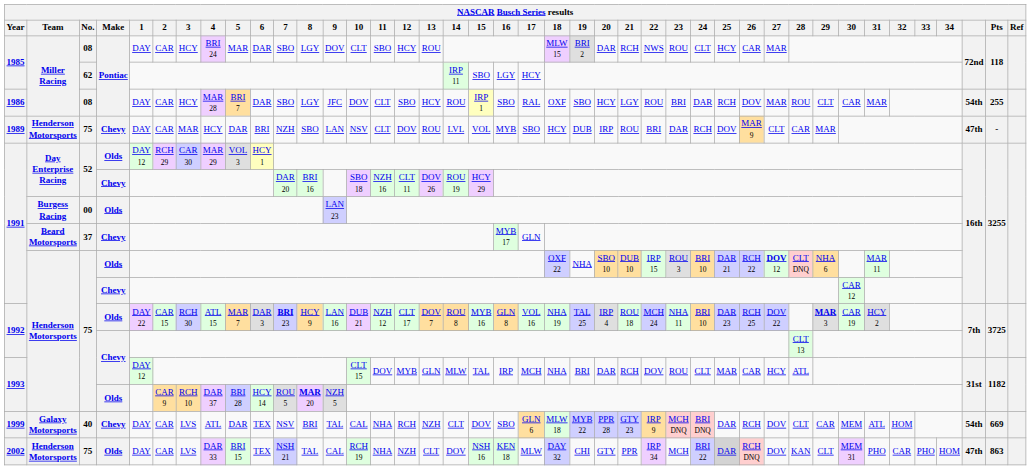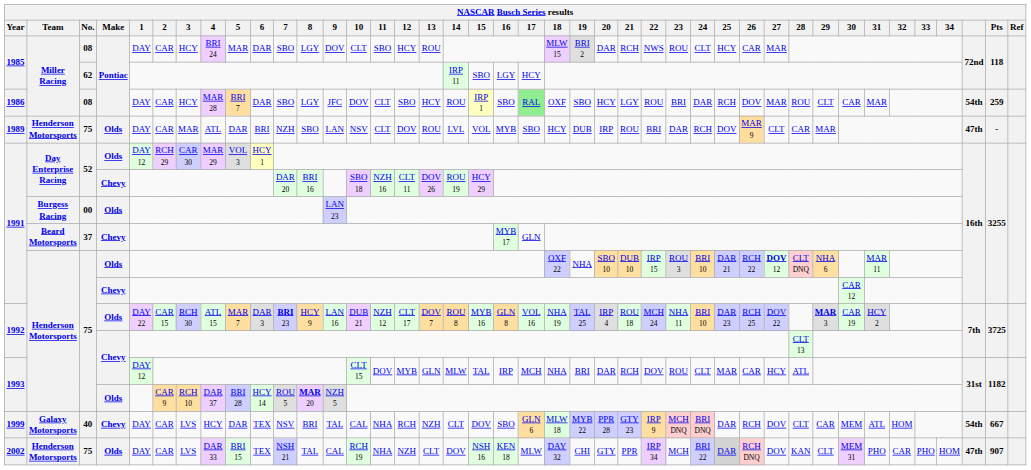 <table class="wikitable" style="text-align:center; font-size:75%">
 <tr>
 <th colspan=42><a href='#'>NASCAR</a> <a href='#'>Busch Series</a> results</th>
 </tr>
 <tr>
 <th>Year</th>
 <th>Team</th>
 <th>No.</th>
 <th>Make</th>
 <th>1</th>
 <th>2</th>
 <th>3</th>
 <th>4</th>
 <th>5</th>
 <th>6</th>
 <th>7</th>
 <th>8</th>
 <th>9</th>
 <th>10</th>
 <th>11</th>
 <th>12</th>
 <th>13</th>
 <th>14</th>
 <th>15</th>
 <th>16</th>
 <th>17</th>
 <th>18</th>
 <th>19</th>
 <th>20</th>
 <th>21</th>
 <th>22</th>
 <th>23</th>
 <th>24</th>
 <th>25</th>
 <th>26</th>
 <th>27</th>
 <th>28</th>
 <th>29</th>
 <th>30</th>
 <th>31</th>
 <th>32</th>
 <th>33</th>
 <th>34</th>
 <th></th>
 <th>Pts</th>
 <th>Ref</th>
 </tr>
 <tr>
 <th rowspan=2><a href='#'>1985</a></th>
 <th rowspan=3><a href='#'>Miller Racing</a></th>
 <th>08</th>
 <th rowspan=3><a href='#'>Pontiac</a></th>
 <td><a href='#'>DAY</a></td>
 <td><a href='#'>CAR</a></td>
 <td><a href='#'>HCY</a></td>
 <td style="background:#EFCFFF;"><a href='#'>BRI</a><br><small>24</small></td>
 <td><a href='#'>MAR</a></td>
 <td><a href='#'>DAR</a></td>
 <td><a href='#'>SBO</a></td>
 <td><a href='#'>LGY</a></td>
 <td><a href='#'>DOV</a></td>
 <td><a href='#'>CLT</a></td>
 <td><a href='#'>SBO</a></td>
 <td><a href='#'>HCY</a></td>
 <td><a href='#'>ROU</a></td>
 <td colspan=4></td>
 <td style="background:#EFCFFF;"><a href='#'>MLW</a><br><small>15</small></td>
 <td style="background:#DFDFDF;"><a href='#'>BRI</a><br><small>2</small></td>
 <td><a href='#'>DAR</a></td>
 <td><a href='#'>RCH</a></td>
 <td><a href='#'>NWS</a></td>
 <td><a href='#'>ROU</a></td>
 <td><a href='#'>CLT</a></td>
 <td><a href='#'>HCY</a></td>
 <td><a href='#'>CAR</a></td>
 <td><a href='#'>MAR</a></td>
 <td colspan=7></td>
 <th rowspan=2>72nd</th>
 <th rowspan=2>118</th>
 <th rowspan=2></th>
 </tr>
 <tr>
 <th>62</th>
 <td colspan=13></td>
 <td style="background:#DFFFDF;"><a href='#'>IRP</a><br><small>11</small></td>
 <td><a href='#'>SBO</a></td>
 <td><a href='#'>LGY</a></td>
 <td><a href='#'>HCY</a></td>
 <td colspan=17></td>
 </tr>
 <tr>
 <th><a href='#'>1986</a></th>
 <th>08</th>
 <td><a href='#'>DAY</a></td>
 <td><a href='#'>CAR</a></td>
 <td><a href='#'>HCY</a></td>
 <td style="background:#EFCFFF;"><a href='#'>MAR</a><br><small>28</small></td>
 <td style="background:#FFDF9F;"><a href='#'>BRI</a><br><small>7</small></td>
 <td><a href='#'>DAR</a></td>
 <td><a href='#'>SBO</a></td>
 <td><a href='#'>LGY</a></td>
 <td><a href='#'>JFC</a></td>
 <td><a href='#'>DOV</a></td>
 <td><a href='#'>CLT</a></td>
 <td><a href='#'>SBO</a></td>
 <td><a href='#'>HCY</a></td>
 <td><a href='#'>ROU</a></td>
 <td style="background:#FFFFBF;"><a href='#'>IRP</a><br><small>1</small></td>
 <td><a href='#'>SBO</a></td>
-<td><a href='#'>RAL</a></td>
+<td style="background: lightgreen;"><a href='#'>RAL</a></td>
 <td><a href='#'>OXF</a></td>
 <td><a href='#'>SBO</a></td>
 <td><a href='#'>HCY</a></td>
 <td><a href='#'>LGY</a></td>
 <td><a href='#'>ROU</a></td>
 <td><a href='#'>BRI</a></td>
 <td><a href='#'>DAR</a></td>
 <td><a href='#'>RCH</a></td>
 <td><a href='#'>DOV</a></td>
 <td><a href='#'>MAR</a></td>
 <td><a href='#'>ROU</a></td>
 <td><a href='#'>CLT</a></td>
 <td><a href='#'>CAR</a></td>
 <td><a href='#'>MAR</a></td>
 <td colspan=3></td>
 <th>54th</th>
-<th>255</th>
+<th>259</th>
 <th></th>
 </tr>
 <tr>
 <th><a href='#'>1989</a></th>
 <th><a href='#'>Henderson Motorsports</a></th>
 <th>75</th>
-<th><a href='#'>Chevy</a></th>
+<th><a href='#'>Olds</a></th>
 <td><a href='#'>DAY</a></td>
 <td><a href='#'>CAR</a></td>
 <td><a href='#'>MAR</a></td>
-<td><a href='#'>HCY</a></td>
+<td><a href='#'>ATL</a></td>
 <td><a href='#'>DAR</a></td>
 <td><a href='#'>BRI</a></td>
 <td><a href='#'>NZH</a></td>
 <td><a href='#'>SBO</a></td>
 <td><a href='#'>LAN</a></td>
 <td><a href='#'>NSV</a></td>
 <td><a href='#'>CLT</a></td>
 <td><a href='#'>DOV</a></td>
 <td><a href='#'>ROU</a></td>
 <td><a href='#'>LVL</a></td>
 <td><a href='#'>VOL</a></td>
 <td><a href='#'>MYB</a></td>
 <td><a href='#'>SBO</a></td>
 <td><a href='#'>HCY</a></td>
 <td><a href='#'>DUB</a></td>
 <td><a href='#'>IRP</a></td>
 <td><a href='#'>ROU</a></td>
 <td><a href='#'>BRI</a></td>
 <td><a href='#'>DAR</a></td>
 <td><a href='#'>RCH</a></td>
 <td><a href='#'>DOV</a></td>
 <td style="background:#FFDF9F;"><a href='#'>MAR</a><br><small>9</small></td>
 <td><a href='#'>CLT</a></td>
 <td><a href='#'>CAR</a></td>
 <td><a href='#'>MAR</a></td>
 <td colspan=5></td>
 <th>47th</th>
 <th>-</th>
 <th></th>
 </tr>
 <tr>
 <th rowspan=6><a href='#'>1991</a></th>
 <th rowspan=2><a href='#'>Day Enterprise Racing</a></th>
 <th rowspan=2>52</th>
 <th><a href='#'>Olds</a></th>
 <td style="background:#DFFFDF;"><a href='#'>DAY</a><br><small>12</small></td>
 <td style="background:#EFCFFF;"><a href='#'>RCH</a><br><small>29</small></td>
 <td style="background:#CFCFFF;"><a href='#'>CAR</a><br><small>30</small></td>
 <td style="background:#EFCFFF;"><a href='#'>MAR</a><br><small>29</small></td>
 <td style="background:#DFDFDF;"><a href='#'>VOL</a><br><small>3</small></td>
 <td style="background:#FFFFBF;"><a href='#'>HCY</a><br><small>1</small></td>
 <td colspan=28></td>
 <th rowspan=6>16th</th>
 <th rowspan=6>3255</th>
 <th rowspan=6></th>
 </tr>
 <tr>
 <th><a href='#'>Chevy</a></th>
 <td colspan=6></td>
 <td style="background:#DFFFDF;"><a href='#'>DAR</a><br><small>20</small></td>
 <td style="background:#DFFFDF;"><a href='#'>BRI</a><br><small>16</small></td>
 <td></td>
 <td style="background:#EFCFFF;"><a href='#'>SBO</a><br><small>18</small></td>
 <td style="background:#DFFFDF;"><a href='#'>NZH</a><br><small>16</small></td>
 <td style="background:#DFFFDF;"><a href='#'>CLT</a><br><small>11</small></td>
 <td style="background:#EFCFFF;"><a href='#'>DOV</a><br><small>26</small></td>
 <td style="background:#DFFFDF;"><a href='#'>ROU</a><br><small>19</small></td>
 <td style="background:#EFCFFF;"><a href='#'>HCY</a><br><small>29</small></td>
 <td colspan=19></td>
 </tr>
 <tr>
 <th><a href='#'>Burgess Racing</a></th>
 <th>00</th>
 <th><a href='#'>Olds</a></th>
 <td colspan=8></td>
 <td style="background:#CFCFFF;"><a href='#'>LAN</a><br><small>23</small></td>
 <td colspan=25></td>
 </tr>
 <tr>
 <th><a href='#'>Beard Motorsports</a></th>
 <th>37</th>
 <th><a href='#'>Chevy</a></th>
 <td colspan=15></td>
 <td style="background:#DFFFDF;"><a href='#'>MYB</a><br><small>17</small></td>
 <td><a href='#'>GLN</a></td>
 <td colspan=17></td>
 </tr>
 <tr>
 <th rowspan=6><a href='#'>Henderson Motorsports</a></th>
 <th rowspan=6>75</th>
 <th><a href='#'>Olds</a></th>
 <td colspan=17></td>
 <td style="background:#CFCFFF;"><a href='#'>OXF</a><br><small>22</small></td>
 <td><a href='#'>NHA</a></td>
 <td style="background:#FFDF9F;"><a href='#'>SBO</a><br><small>10</small></td>
 <td style="background:#FFDF9F;"><a href='#'>DUB</a><br><small>10</small></td>
 <td style="background:#DFFFDF;"><a href='#'>IRP</a><br><small>15</small></td>
 <td style="background:#DFDFDF;"><a href='#'>ROU</a><br><small>3</small></td>
 <td style="background:#FFDF9F;"><a href='#'>BRI</a><br><small>10</small></td>
 <td style="background:#CFCFFF;"><a href='#'>DAR</a><br><small>21</small></td>
 <td style="background:#CFCFFF;"><a href='#'>RCH</a><br><small>22</small></td>
 <td style="background:#DFFFDF;"><strong><a href='#'>DOV</a></strong><br><small>12</small></td>
 <td style="background:#FFCFCF;"><a href='#'>CLT</a><br><small>DNQ</small></td>
 <td style="background:#FFDF9F;"><a href='#'>NHA</a><br><small>6</small></td>
 <td></td>
 <td style="background:#DFFFDF;"><a href='#'>MAR</a><br><small>11</small></td>
 <td colspan=3></td>
 </tr>
 <tr>
 <th><a href='#'>Chevy</a></th>
 <td colspan=29></td>
 <td style="background:#DFFFDF;"><a href='#'>CAR</a><br><small>12</small></td>
 <td colspan=4></td>
 </tr>
 <tr>
 <th rowspan=2><a href='#'>1992</a></th>
 <th><a href='#'>Olds</a></th>
 <td style="background:#EFCFFF;"><a href='#'>DAY</a><br><small>22</small></td>
 <td style="background:#DFFFDF;"><a href='#'>CAR</a><br><small>15</small></td>
 <td style="background:#CFCFFF;"><a href='#'>RCH</a><br><small>30</small></td>
 <td style="background:#DFFFDF;"><a href='#'>ATL</a><br><small>15</small></td>
 <td style="background:#FFDF9F;"><a href='#'>MAR</a><br><small>7</small></td>
 <td style="background:#DFDFDF;"><a href='#'>DAR</a><br><small>3</small></td>
 <td style="background:#CFCFFF;"><strong><a href='#'>BRI</a></strong><br><small>23</small></td>
 <td style="background:#FFDF9F;"><a href='#'>HCY</a><br><small>9</small></td>
 <td style="background:#DFFFDF;"><a href='#'>LAN</a><br><small>16</small></td>
 <td style="background:#EFCFFF;"><a href='#'>DUB</a><br><small>21</small></td>
 <td style="background:#DFFFDF;"><a href='#'>NZH</a><br><small>12</small></td>
 <td style="background:#DFFFDF;"><a href='#'>CLT</a><br><small>17</small></td>
 <td style="background:#FFDF9F;"><a href='#'>DOV</a><br><small>7</small></td>
 <td style="background:#FFDF9F;"><a href='#'>ROU</a><br><small>8</small></td>
 <td style="background:#DFFFDF;"><a href='#'>MYB</a><br><small>16</small></td>
 <td style="background:#FFDF9F;"><a href='#'>GLN</a><br><small>8</small></td>
 <td style="background:#DFFFDF;"><a href='#'>VOL</a><br><small>16</small></td>
 <td style="background:#DFFFDF;"><a href='#'>NHA</a><br><small>19</small></td>
 <td style="background:#CFCFFF;"><a href='#'>TAL</a><br><small>25</small></td>
 <td style="background:#DFDFDF;"><a href='#'>IRP</a><br><small>4</small></td>
 <td style="background:#DFFFDF;"><a href='#'>ROU</a><br><small>18</small></td>
 <td style="background:#CFCFFF;"><a href='#'>MCH</a><br><small>24</small></td>
 <td style="background:#DFFFDF;"><a href='#'>NHA</a><br><small>11</small></td>
 <td style="background:#FFDF9F;"><a href='#'>BRI</a><br><small>10</small></td>
 <td style="background:#CFCFFF;"><a href='#'>DAR</a><br><small>23</small></td>
 <td style="background:#CFCFFF;"><a href='#'>RCH</a><br><small>25</small></td>
 <td style="background:#CFCFFF;"><a href='#'>DOV</a><br><small>22</small></td>
 <td></td>
 <td style="background:#DFDFDF;"><strong><a href='#'>MAR</a></strong><br><small>3</small></td>
 <td style="background:#DFFFDF;"><a href='#'>CAR</a><br><small>19</small></td>
 <td style="background:#DFDFDF;"><a href='#'>HCY</a><br><small>2</small></td>
 <td colspan=3></td>
 <th rowspan=2>7th</th>
 <th rowspan=2>3725</th>
 <th rowspan=2></th>
 </tr>
 <tr>
 <th rowspan=2><a href='#'>Chevy</a></th>
 <td colspan=27></td>
 <td style="background:#DFFFDF;"><a href='#'>CLT</a><br><small>13</small></td>
 <td colspan=6></td>
 </tr>
 <tr>
 <th rowspan=2><a href='#'>1993</a></th>
 <td style="background:#DFFFDF;"><a href='#'>DAY</a><br><small>12</small></td>
 <td colspan=8></td>
 <td style="background:#DFFFDF;"><a href='#'>CLT</a><br><small>15</small></td>
 <td><a href='#'>DOV</a></td>
 <td><a href='#'>MYB</a></td>
 <td><a href='#'>GLN</a></td>
 <td><a href='#'>MLW</a></td>
 <td><a href='#'>TAL</a></td>
 <td><a href='#'>IRP</a></td>
 <td><a href='#'>MCH</a></td>
 <td><a href='#'>NHA</a></td>
 <td><a href='#'>BRI</a></td>
 <td><a href='#'>DAR</a></td>
 <td><a href='#'>RCH</a></td>
 <td><a href='#'>DOV</a></td>
 <td><a href='#'>ROU</a></td>
 <td><a href='#'>CLT</a></td>
 <td><a href='#'>MAR</a></td>
 <td><a href='#'>CAR</a></td>
 <td><a href='#'>HCY</a></td>
 <td><a href='#'>ATL</a></td>
 <td colspan=6></td>
 <th rowspan=2>31st</th>
 <th rowspan=2>1182</th>
 <th rowspan=2></th>
 </tr>
 <tr>
 <th><a href='#'>Olds</a></th>
 <td></td>
 <td style="background:#FFDF9F;"><a href='#'>CAR</a><br><small>9</small></td>
 <td style="background:#FFDF9F;"><a href='#'>RCH</a><br><small>10</small></td>
 <td style="background:#EFCFFF;"><a href='#'>DAR</a><br><small>37</small></td>
 <td style="background:#CFCFFF;"><a href='#'>BRI</a><br><small>28</small></td>
 <td style="background:#DFFFDF;"><a href='#'>HCY</a><br><small>14</small></td>
 <td style="background:#DFDFDF;"><a href='#'>ROU</a><br><small>5</small></td>
 <td style="background:#EFCFFF;"><strong><a href='#'>MAR</a></strong><br><small>20</small></td>
 <td style="background:#DFDFDF;"><a href='#'>NZH</a><br><small>5</small></td>
 <td colspan=25></td>
 </tr>
 <tr>
 <th><a href='#'>1999</a></th>
 <th><a href='#'>Galaxy Motorsports</a></th>
 <th>40</th>
 <th><a href='#'>Chevy</a></th>
 <td><a href='#'>DAY</a></td>
 <td><a href='#'>CAR</a></td>
 <td><a href='#'>LVS</a></td>
-<td><a href='#'>ATL</a></td>
+<td><a href='#'>HCY</a></td>
 <td><a href='#'>DAR</a></td>
 <td><a href='#'>TEX</a></td>
 <td><a href='#'>NSV</a></td>
 <td><a href='#'>BRI</a></td>
 <td><a href='#'>TAL</a></td>
 <td><a href='#'>CAL</a></td>
 <td><a href='#'>NHA</a></td>
 <td><a href='#'>RCH</a></td>
 <td><a href='#'>NZH</a></td>
 <td><a href='#'>CLT</a></td>
 <td><a href='#'>DOV</a></td>
 <td><a href='#'>SBO</a></td>
 <td style="background:#FFDF9F;"><a href='#'>GLN</a><br><small>6</small></td>
 <td style="background:#DFFFDF;"><a href='#'>MLW</a><br><small>18</small></td>
 <td style="background:#CFCFFF;"><a href='#'>MYB</a><br><small>22</small></td>
 <td style="background:#CFCFFF;"><a href='#'>PPR</a><br><small>28</small></td>
 <td style="background:#CFCFFF;"><a href='#'>GTY</a><br><small>23</small></td>
 <td style="background:#FFDF9F;"><a href='#'>IRP</a><br><small>9</small></td>
 <td style="background:#FFCFCF;"><a href='#'>MCH</a><br><small>DNQ</small></td>
 <td style="background:#FFCFCF;"><a href='#'>BRI</a><br><small>DNQ</small></td>
 <td><a href='#'>DAR</a></td>
 <td><a href='#'>RCH</a></td>
 <td><a href='#'>DOV</a></td>
 <td><a href='#'>CLT</a></td>
 <td><a href='#'>CAR</a></td>
 <td><a href='#'>MEM</a></td>
 <td><a href='#'>ATL</a></td>
 <td><a href='#'>HOM</a></td>
 <td colspan=2></td>
 <th>54th</th>
-<th>669</th>
+<th>667</th>
 <th></th>
 </tr>
 <tr>
 <th><a href='#'>2002</a></th>
 <th><a href='#'>Henderson Motorsports</a></th>
 <th>75</th>
 <th><a href='#'>Olds</a></th>
 <td><a href='#'>DAY</a></td>
 <td><a href='#'>CAR</a></td>
 <td><a href='#'>LVS</a></td>
 <td style="background:#EFCFFF;"><a href='#'>DAR</a><br><small>33</small></td>
 <td style="background:#DFFFDF;"><a href='#'>BRI</a><br><small>15</small></td>
 <td><a href='#'>TEX</a></td>
 <td style="background:#CFCFFF;"><a href='#'>NSH</a><br><small>21</small></td>
 <td><a href='#'>TAL</a></td>
 <td><a href='#'>CAL</a></td>
 <td style="background:#DFFFDF;"><a href='#'>RCH</a><br><small>19</small></td>
 <td><a href='#'>NHA</a></td>
 <td><a href='#'>NZH</a></td>
 <td><a href='#'>CLT</a></td>
 <td><a href='#'>DOV</a></td>
 <td style="background:#DFFFDF;"><a href='#'>NSH</a><br><small>16</small></td>
 <td style="background:#DFFFDF;"><a href='#'>KEN</a><br><small>18</small></td>
 <td><a href='#'>MLW</a></td>
 <td style="background:#CFCFFF;"><a href='#'>DAY</a><br><small>32</small></td>
 <td><a href='#'>CHI</a></td>
 <td><a href='#'>GTY</a></td>
 <td><a href='#'>PPR</a></td>
 <td style="background:#EFCFFF;"><a href='#'>IRP</a><br><small>34</small></td>
 <td><a href='#'>MCH</a></td>
 <td style="background:#CFCFFF;"><a href='#'>BRI</a><br><small>22</small></td>
 <td style="background: lightgrey;"><a href='#'>DAR</a></td>
 <td style="background:#FFCFCF;"><a href='#'>RCH</a><br><small>DNQ</small></td>
 <td><a href='#'>DOV</a></td>
 <td><a href='#'>KAN</a></td>
 <td><a href='#'>CLT</a></td>
 <td style="background:#EFCFFF;"><a href='#'>MEM</a><br><small>31</small></td>
 <td><a href='#'>PHO</a></td>
 <td><a href='#'>CAR</a></td>
 <td><a href='#'>PHO</a></td>
 <td><a href='#'>HOM</a></td>
 <th>47th</th>
-<th>863</th>
+<th>907</th>
 <th></th>
 </tr>
 </table>
